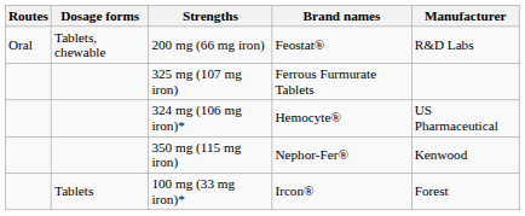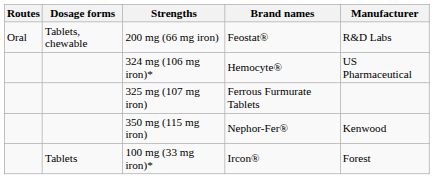 <table class="wikitable">
 <tr>
 <th>Routes</th>
 <th>Dosage forms</th>
 <th>Strengths</th>
 <th>Brand names</th>
 <th>Manufacturer</th>
 </tr>
 <tr>
 <td>Oral</td>
 <td>Tablets, chewable</td>
 <td>200 mg (66 mg iron)</td>
 <td>Feostat®</td>
 <td>R&D Labs</td>
 </tr>
 <tr>
 <td></td>
 <td></td>
-<td>325 mg (107 mg iron)</td>
-<td>Ferrous Furmurate Tablets</td>
-<td></td>
+<td>324 mg (106 mg iron)*</td>
+<td>Hemocyte®</td>
+<td>US Pharmaceutical</td>
 </tr>
 <tr>
 <td></td>
 <td></td>
-<td>324 mg (106 mg iron)*</td>
-<td>Hemocyte®</td>
-<td>US Pharmaceutical</td>
+<td>325 mg (107 mg iron)</td>
+<td>Ferrous Furmurate Tablets</td>
+<td></td>
 </tr>
 <tr>
 <td></td>
 <td></td>
 <td>350 mg (115 mg iron)</td>
 <td>Nephor-Fer®</td>
 <td>Kenwood</td>
 </tr>
 <tr>
 <td></td>
 <td>Tablets</td>
 <td>100 mg (33 mg iron)*</td>
 <td>Ircon®</td>
 <td>Forest</td>
 </tr>
 </table>
